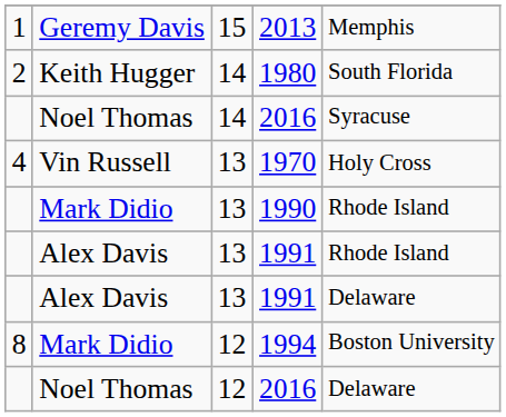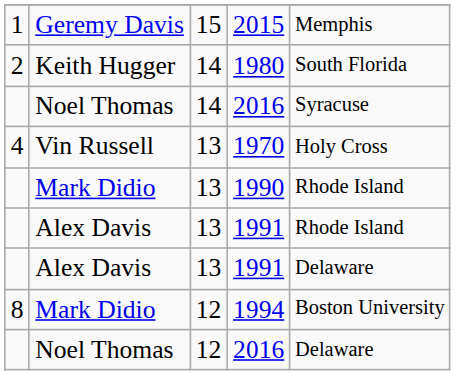 <table class="wikitable">
 <tr>
 </tr>
 <tr>
 <td>1</td>
 <td><a href='#'>Geremy Davis</a></td>
 <td>15</td>
-<td><a href='#'>2013</a></td>
+<td><a href='#'>2015</a></td>
 <td style="font-size:80%;">Memphis</td>
 </tr>
 <tr>
 <td>2</td>
 <td>Keith Hugger</td>
 <td>14</td>
 <td><a href='#'>1980</a></td>
 <td style="font-size:80%;">South Florida</td>
 </tr>
 <tr>
 <td></td>
 <td>Noel Thomas</td>
 <td>14</td>
 <td><a href='#'>2016</a></td>
 <td style="font-size:80%;">Syracuse</td>
 </tr>
 <tr>
 <td>4</td>
 <td>Vin Russell</td>
 <td>13</td>
 <td><a href='#'>1970</a></td>
 <td style="font-size:80%;">Holy Cross</td>
 </tr>
 <tr>
 <td></td>
 <td><a href='#'>Mark Didio</a></td>
 <td>13</td>
 <td><a href='#'>1990</a></td>
 <td style="font-size:80%;">Rhode Island</td>
 </tr>
 <tr>
 <td></td>
 <td>Alex Davis</td>
 <td>13</td>
 <td><a href='#'>1991</a></td>
 <td style="font-size:80%;">Rhode Island</td>
 </tr>
 <tr>
 <td></td>
 <td>Alex Davis</td>
 <td>13</td>
 <td><a href='#'>1991</a></td>
 <td style="font-size:80%;">Delaware</td>
 </tr>
 <tr>
 <td>8</td>
 <td><a href='#'>Mark Didio</a></td>
 <td>12</td>
 <td><a href='#'>1994</a></td>
 <td style="font-size:80%;">Boston University</td>
 </tr>
 <tr>
 <td></td>
 <td>Noel Thomas</td>
 <td>12</td>
 <td><a href='#'>2016</a></td>
 <td style="font-size:80%;">Delaware</td>
 </tr>
 </table>
